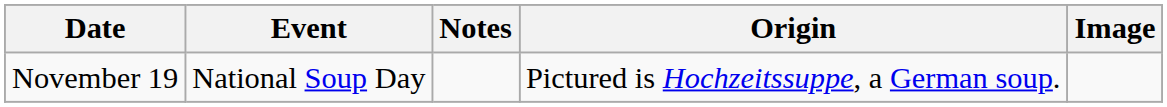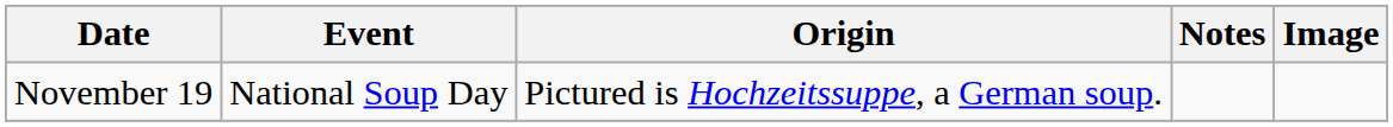 <table class="wikitable sortable">
 <tr>
 <th>Date</th>
 <th>Event</th>
+<th>Origin</th>
 <th>Notes</th>
-<th>Origin</th>
 <th>Image</th>
 </tr>
 <tr>
 <td>November 19</td>
 <td>National <a href='#'>Soup</a> Day</td>
+<td>Pictured is <em><a href='#'>Hochzeitssuppe</a></em>, a <a href='#'>German soup</a>.</td>
 <td></td>
-<td>Pictured is <em><a href='#'>Hochzeitssuppe</a></em>, a <a href='#'>German soup</a>.</td>
 <td></td>
 </tr>
 </table>
